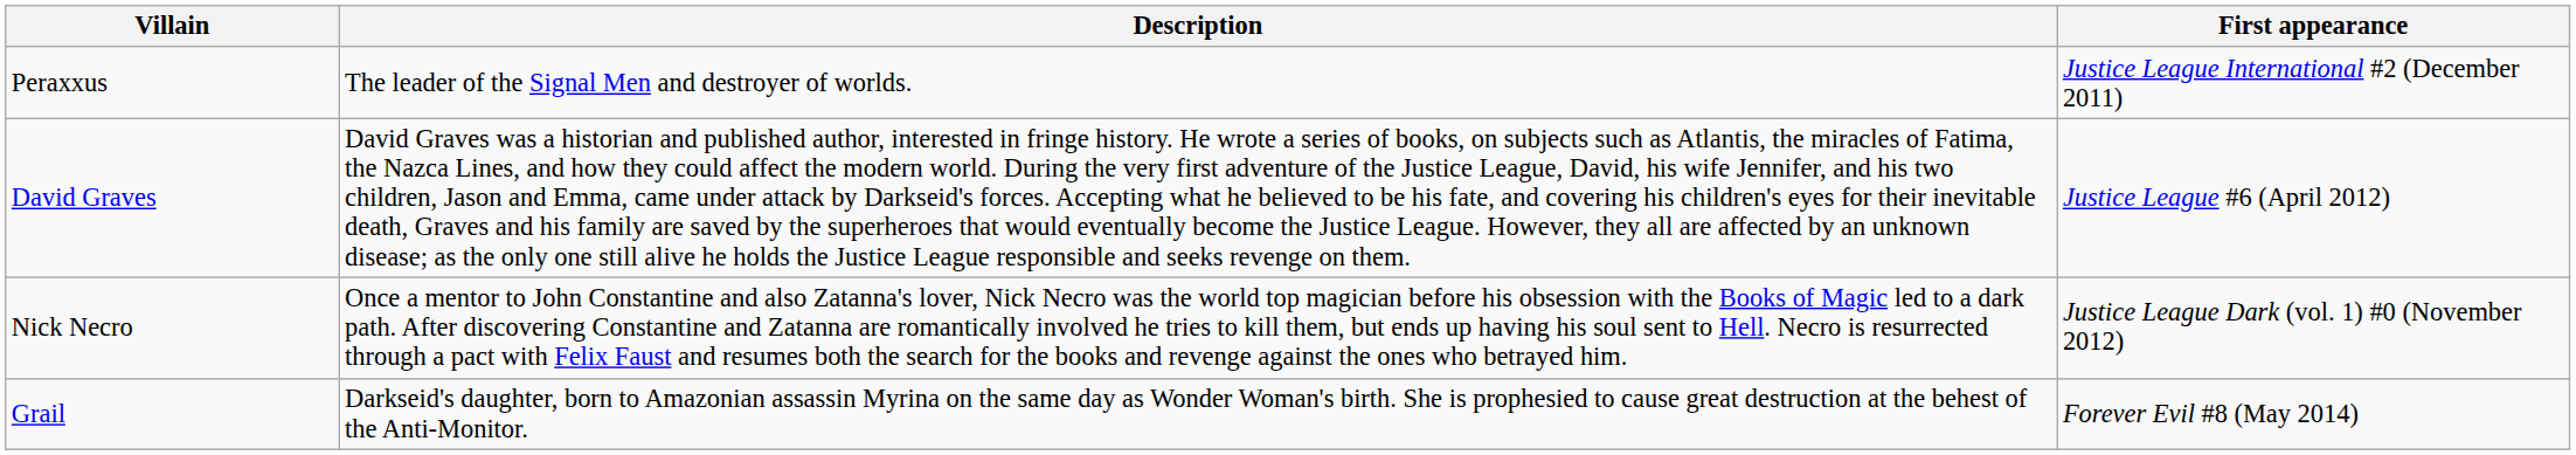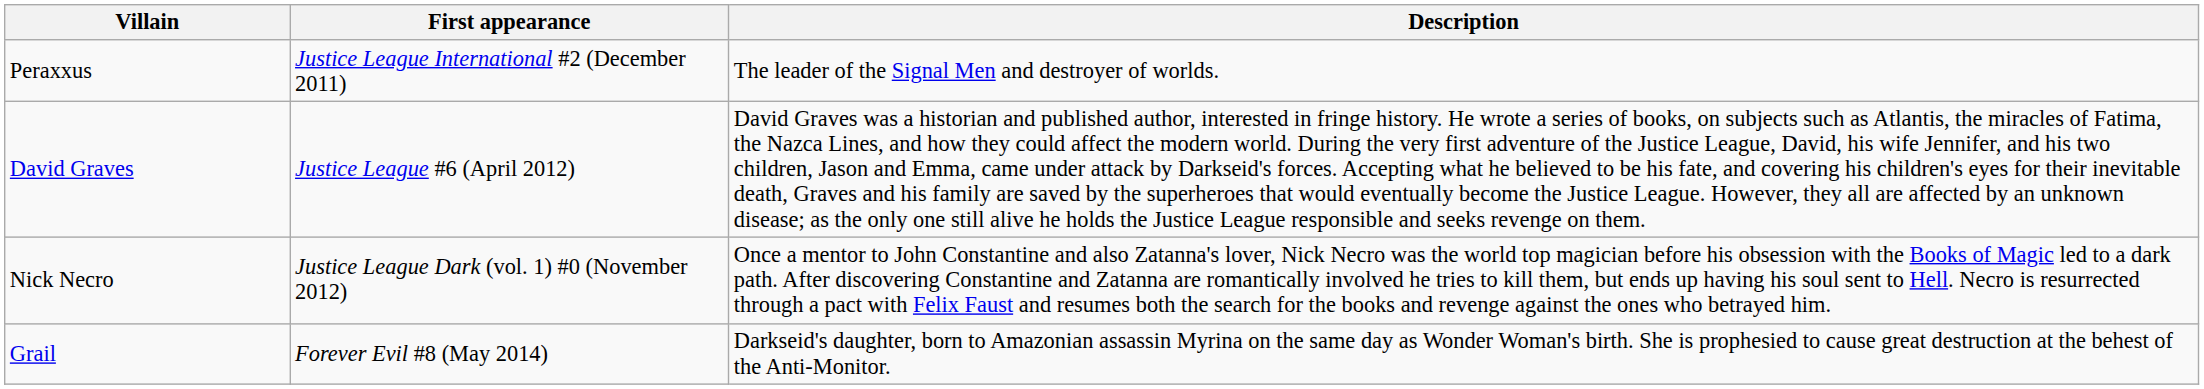 <table class="wikitable">
 <tr>
 <th width="13%">Villain</th>
+<th width="20%">First appearance</th>
 <th width="67%">Description</th>
-<th width="20%">First appearance</th>
 </tr>
 <tr>
 <td>Peraxxus</td>
+<td><em><a href='#'>Justice League International</a></em> #2 (December 2011)</td>
 <td>The leader of the <a href='#'>Signal Men</a> and destroyer of worlds.</td>
-<td><em><a href='#'>Justice League International</a></em> #2 (December 2011)</td>
 </tr>
 <tr>
 <td><a href='#'>David Graves</a></td>
+<td><em><a href='#'>Justice League</a></em> #6 (April 2012)</td>
 <td>David Graves was a historian and published author, interested in fringe history. He wrote a series of books, on subjects such as Atlantis, the miracles of Fatima, the Nazca Lines, and how they could affect the modern world. During the very first adventure of the Justice League, David, his wife Jennifer, and his two children, Jason and Emma, came under attack by Darkseid's forces. Accepting what he believed to be his fate, and covering his children's eyes for their inevitable death, Graves and his family are saved by the superheroes that would eventually become the Justice League. However, they all are affected by an unknown disease; as the only one still alive he holds the Justice League responsible and seeks revenge on them.</td>
-<td><em><a href='#'>Justice League</a></em> #6 (April 2012)</td>
 </tr>
 <tr>
 <td>Nick Necro</td>
+<td><em>Justice League Dark</em> (vol. 1) #0 (November 2012)</td>
 <td>Once a mentor to John Constantine and also Zatanna's lover, Nick Necro was the world top magician before his obsession with the <a href='#'>Books of Magic</a> led to a dark path. After discovering Constantine and Zatanna are romantically involved he tries to kill them, but ends up having his soul sent to <a href='#'>Hell</a>.  Necro is resurrected through a pact with <a href='#'>Felix Faust</a> and resumes both the search for the books and revenge against the ones who betrayed him.</td>
-<td><em>Justice League Dark</em> (vol. 1) #0 (November 2012)</td>
 </tr>
 <tr>
 <td><a href='#'>Grail</a></td>
+<td><em>Forever Evil</em> #8 (May 2014)</td>
 <td>Darkseid's daughter, born to Amazonian assassin Myrina on the same day as Wonder Woman's birth. She is prophesied to cause great destruction at the behest of the Anti-Monitor.</td>
-<td><em>Forever Evil</em> #8 (May 2014)</td>
 </tr>
 </table>
